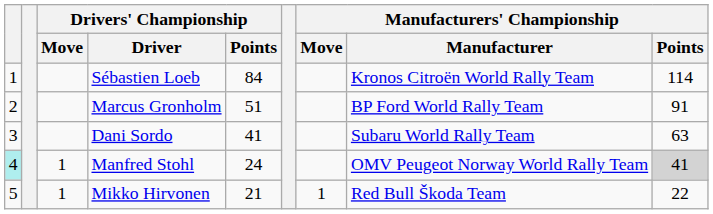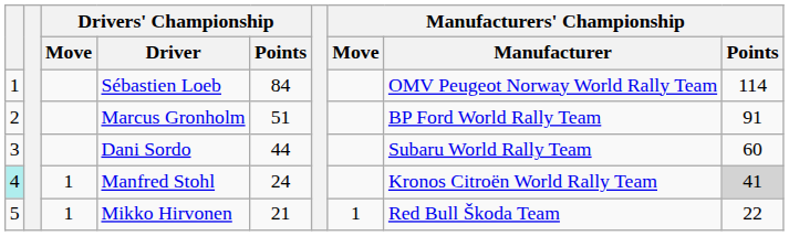 <table class="wikitable" style="font-size:85%;">
 <tr>
 <th rowspan="2"></th>
 <th rowspan="7" style="width:5px;"></th>
 <th colspan="3">Drivers' Championship</th>
 <th rowspan="7" style="width:5px;"></th>
 <th colspan="3" nowrap>Manufacturers' Championship</th>
 </tr>
 <tr>
 <th>Move</th>
 <th>Driver</th>
 <th>Points</th>
 <th>Move</th>
 <th>Manufacturer</th>
 <th>Points</th>
 </tr>
 <tr>
 <td align="center">1</td>
 <td align="center"></td>
 <td> <a href='#'>Sébastien Loeb</a></td>
 <td align="center">84</td>
 <td align="center"></td>
-<td> <a href='#'>Kronos Citroën World Rally Team</a></td>
+<td> <a href='#'>OMV Peugeot Norway World Rally Team</a></td>
 <td align="center">114</td>
 </tr>
 <tr>
 <td align="center">2</td>
 <td align="center"></td>
 <td> <a href='#'>Marcus Gronholm</a></td>
 <td align="center">51</td>
 <td align="center"></td>
 <td> <a href='#'>BP Ford World Rally Team</a></td>
 <td align="center">91</td>
 </tr>
 <tr>
 <td align="center">3</td>
 <td align="center"></td>
 <td> <a href='#'>Dani Sordo</a></td>
-<td align="center">41</td>
+<td align="center">44</td>
 <td align="center"></td>
 <td> <a href='#'>Subaru World Rally Team</a></td>
-<td align="center">63</td>
+<td align="center">60</td>
 </tr>
 <tr>
 <td align="center" style="background: paleturquoise;">4</td>
 <td align="center"> 1</td>
 <td> <a href='#'>Manfred Stohl</a></td>
 <td align="center">24</td>
 <td align="center"></td>
-<td> <a href='#'>OMV Peugeot Norway World Rally Team</a></td>
+<td> <a href='#'>Kronos Citroën World Rally Team</a></td>
 <td align="center" style="background: lightgrey;">41</td>
 </tr>
 <tr>
 <td align="center">5</td>
 <td align="center"> 1</td>
 <td> <a href='#'>Mikko Hirvonen</a></td>
 <td align="center">21</td>
 <td align="center"> 1</td>
 <td> <a href='#'>Red Bull Škoda Team</a></td>
 <td align="center">22</td>
 </tr>
 </table>
